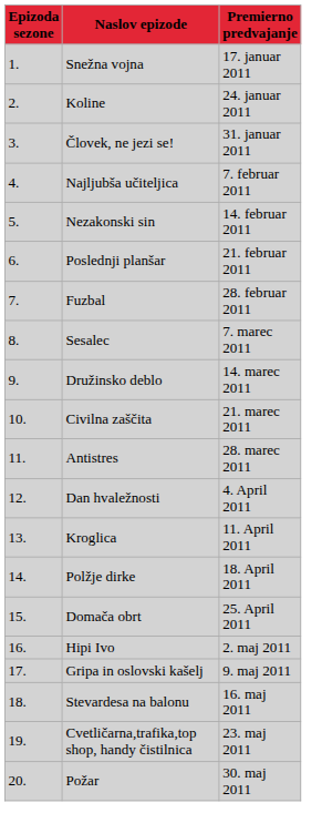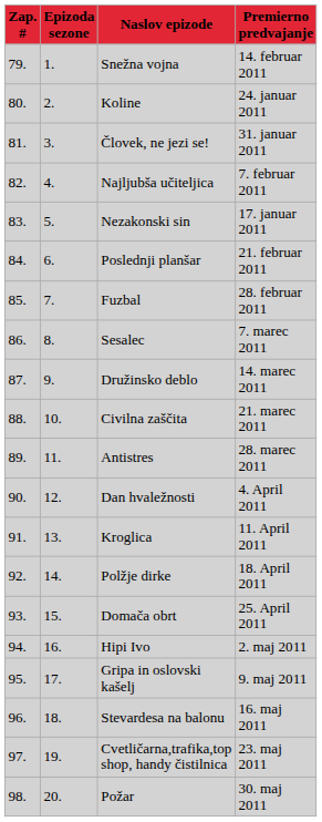 <table class="wikitable" style="width:37%; background:#D3D3D3">
 <tr>
+<th style="background:#E32636; color:#000; text-align:center;">Zap.<br>#</th>
 <th style="background:#E32636; color:#000; text-align:center;">Epizoda<br>sezone</th>
 <th style="width:55%; background:#E32636; color:#000; text-align:center;">Naslov epizode</th>
 <th style="background:#E32636; color:#000; text-align:center;">Premierno<br>predvajanje</th>
 </tr>
 <tr>
+<td>79.</td>
 <td>1.</td>
 <td>Snežna vojna</td>
-<td>17. januar 2011</td>
+<td>14. februar 2011</td>
 </tr>
 <tr>
+<td>80.</td>
 <td>2.</td>
 <td>Koline</td>
 <td>24. januar 2011</td>
 </tr>
 <tr>
+<td>81.</td>
 <td>3.</td>
 <td>Človek, ne jezi se!</td>
 <td>31. januar 2011</td>
 </tr>
 <tr>
+<td>82.</td>
 <td>4.</td>
 <td>Najljubša učiteljica</td>
 <td>7. februar 2011</td>
 </tr>
 <tr>
+<td>83.</td>
 <td>5.</td>
 <td>Nezakonski sin</td>
-<td>14. februar 2011</td>
+<td>17. januar 2011</td>
 </tr>
 <tr>
+<td>84.</td>
 <td>6.</td>
 <td>Poslednji planšar</td>
 <td>21. februar 2011</td>
 </tr>
 <tr>
+<td>85.</td>
 <td>7.</td>
 <td>Fuzbal</td>
 <td>28. februar 2011</td>
 </tr>
 <tr>
+<td>86.</td>
 <td>8.</td>
 <td>Sesalec</td>
 <td>7. marec 2011</td>
 </tr>
 <tr>
+<td>87.</td>
 <td>9.</td>
 <td>Družinsko deblo</td>
 <td>14. marec 2011</td>
 </tr>
 <tr>
+<td>88.</td>
 <td>10.</td>
 <td>Civilna zaščita</td>
 <td>21. marec 2011</td>
 </tr>
 <tr>
+<td>89.</td>
 <td>11.</td>
 <td>Antistres</td>
 <td>28. marec 2011</td>
 </tr>
 <tr>
+<td>90.</td>
 <td>12.</td>
 <td>Dan hvaležnosti</td>
 <td>4. April 2011</td>
 </tr>
 <tr>
+<td>91.</td>
 <td>13.</td>
 <td>Kroglica</td>
 <td>11. April 2011</td>
 </tr>
 <tr>
+<td>92.</td>
 <td>14.</td>
 <td>Polžje dirke</td>
 <td>18. April 2011</td>
 </tr>
 <tr>
+<td>93.</td>
 <td>15.</td>
 <td>Domača obrt</td>
 <td>25. April 2011</td>
 </tr>
 <tr>
+<td>94.</td>
 <td>16.</td>
 <td>Hipi Ivo</td>
 <td>2. maj 2011</td>
 </tr>
 <tr>
+<td>95.</td>
 <td>17.</td>
 <td>Gripa in oslovski kašelj</td>
 <td>9. maj 2011</td>
 </tr>
 <tr>
+<td>96.</td>
 <td>18.</td>
 <td>Stevardesa na balonu</td>
 <td>16. maj 2011</td>
 </tr>
 <tr>
+<td>97.</td>
 <td>19.</td>
 <td>Cvetličarna,trafika,top shop, handy čistilnica</td>
 <td>23. maj 2011</td>
 </tr>
 <tr>
+<td>98.</td>
 <td>20.</td>
 <td>Požar</td>
 <td>30. maj 2011</td>
 </tr>
 </table>
